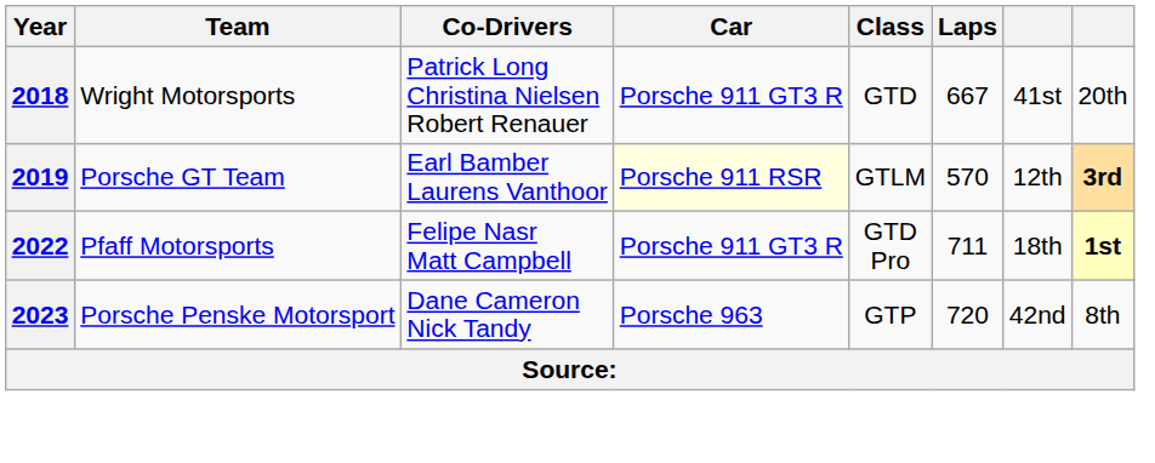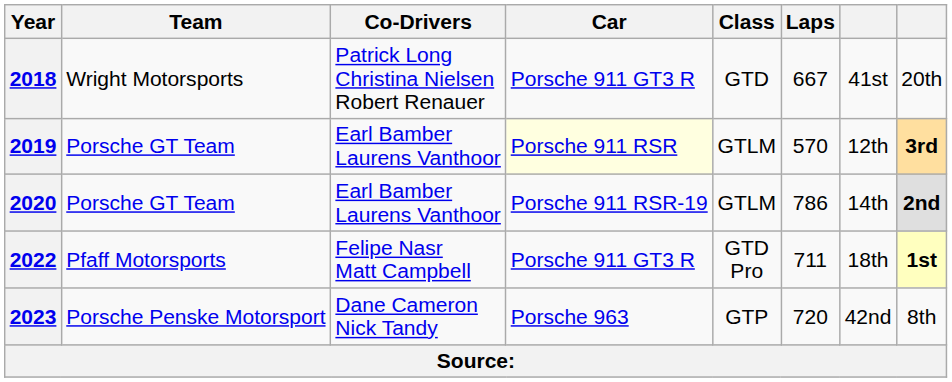 <table class="wikitable" style="text-align:center; font-size:90%">
 <tr>
 <th>Year</th>
 <th>Team</th>
 <th>Co-Drivers</th>
 <th>Car</th>
 <th>Class</th>
 <th>Laps</th>
 <th></th>
 <th></th>
 </tr>
 <tr>
 <th><a href='#'>2018</a></th>
 <td align="left"> Wright Motorsports</td>
 <td align="left"> <a href='#'>Patrick Long</a><br> <a href='#'>Christina Nielsen</a><br> Robert Renauer</td>
 <td align="left"><a href='#'>Porsche 911 GT3 R</a></td>
 <td>GTD</td>
 <td>667</td>
 <td>41st</td>
 <td>20th</td>
 </tr>
 <tr>
 <th><a href='#'>2019</a></th>
 <td align="left"> <a href='#'>Porsche GT Team</a></td>
 <td align="left"> <a href='#'>Earl Bamber</a><br> <a href='#'>Laurens Vanthoor</a></td>
 <td align="left" style="background: lightyellow;"><a href='#'>Porsche 911 RSR</a></td>
 <td>GTLM</td>
 <td>570</td>
 <td>12th</td>
 <td style="background:#FFDF9F;"><strong>3rd</strong></td>
 </tr>
 <tr>
+<th><a href='#'>2020</a></th>
+<td align="left"> <a href='#'>Porsche GT Team</a></td>
+<td align="left"> <a href='#'>Earl Bamber</a><br> <a href='#'>Laurens Vanthoor</a></td>
+<td align="left"><a href='#'>Porsche 911 RSR-19</a></td>
+<td>GTLM</td>
+<td>786</td>
+<td>14th</td>
+<td style="background:#DFDFDF;"><strong>2nd</strong></td>
+</tr>
+<tr>
 <th><a href='#'>2022</a></th>
 <td align="left"> <a href='#'>Pfaff Motorsports</a></td>
 <td align="left"> <a href='#'>Felipe Nasr</a><br> <a href='#'>Matt Campbell</a></td>
 <td align="left"><a href='#'>Porsche 911 GT3 R</a></td>
 <td>GTD<br>Pro</td>
 <td>711</td>
 <td>18th</td>
 <th style="background:#FFFFBF;">1st</th>
 </tr>
 <tr>
 <th><a href='#'>2023</a></th>
 <td align="left"> <a href='#'>Porsche Penske Motorsport</a></td>
 <td align="left"> <a href='#'>Dane Cameron</a><br> <a href='#'>Nick Tandy</a></td>
 <td align="left"><a href='#'>Porsche 963</a></td>
 <td>GTP</td>
 <td>720</td>
 <td>42nd</td>
 <td>8th</td>
 </tr>
 <tr>
 <th colspan="8">Source:</th>
 </tr>
 </table>
